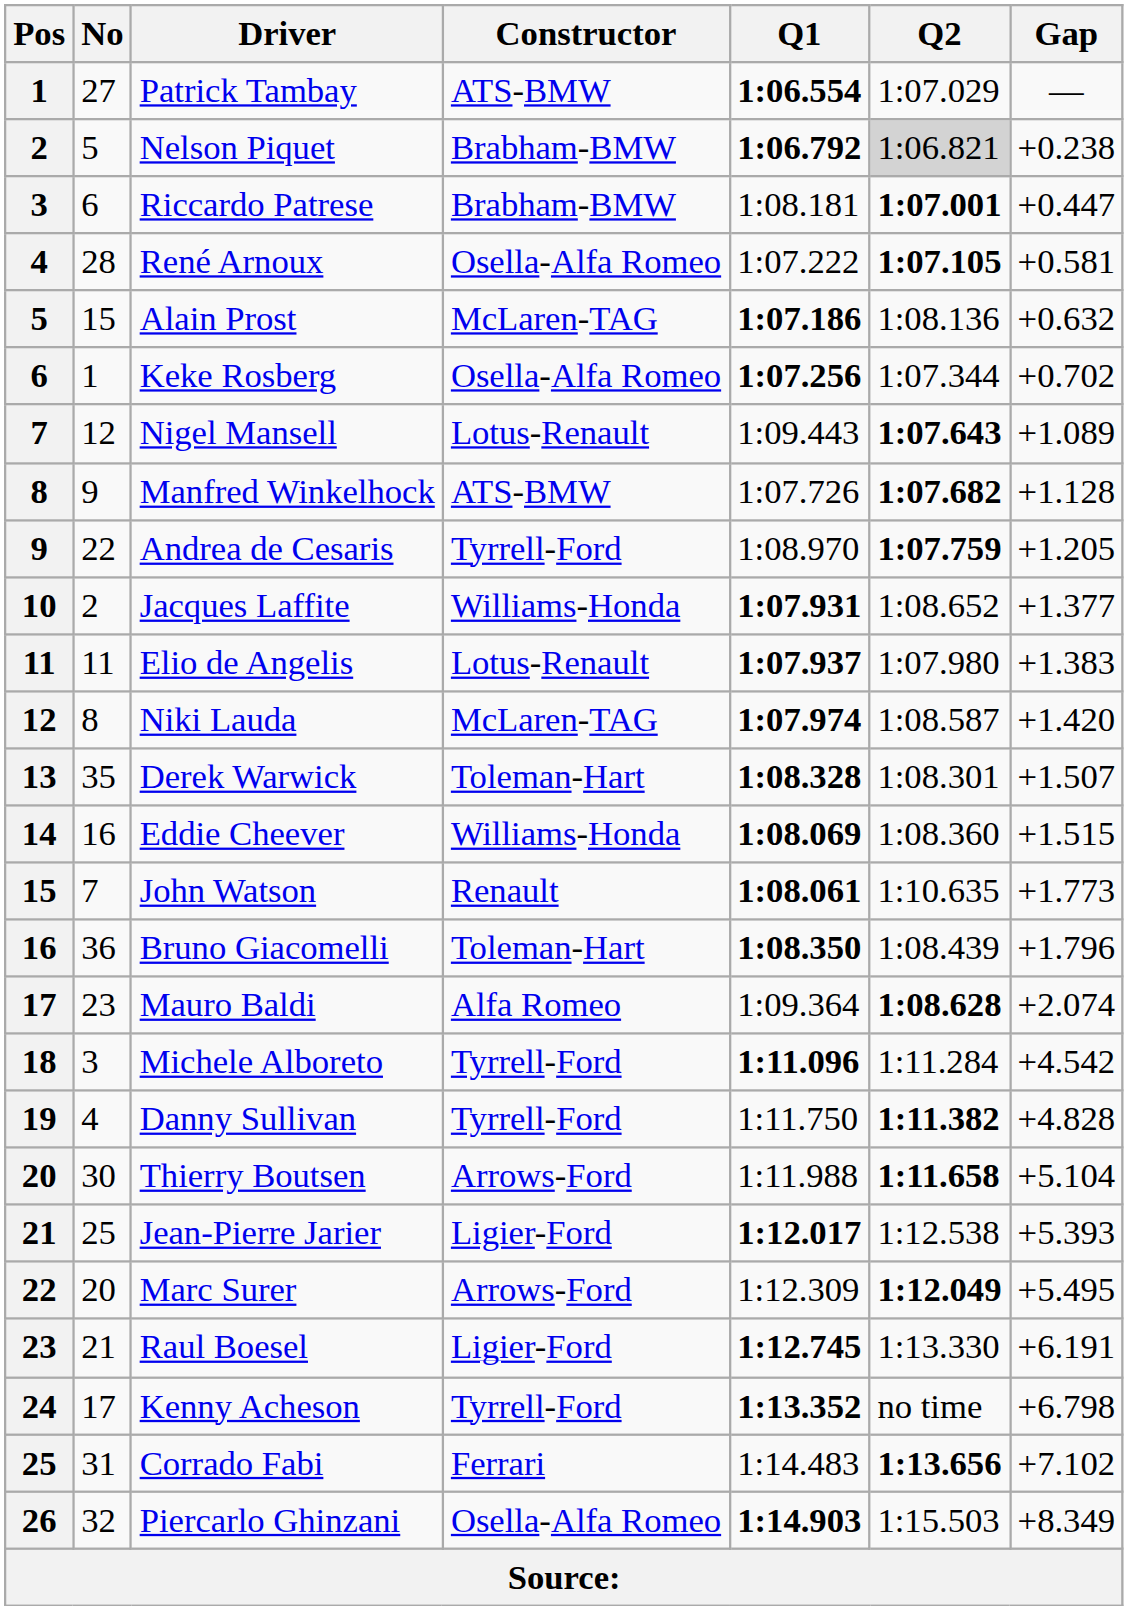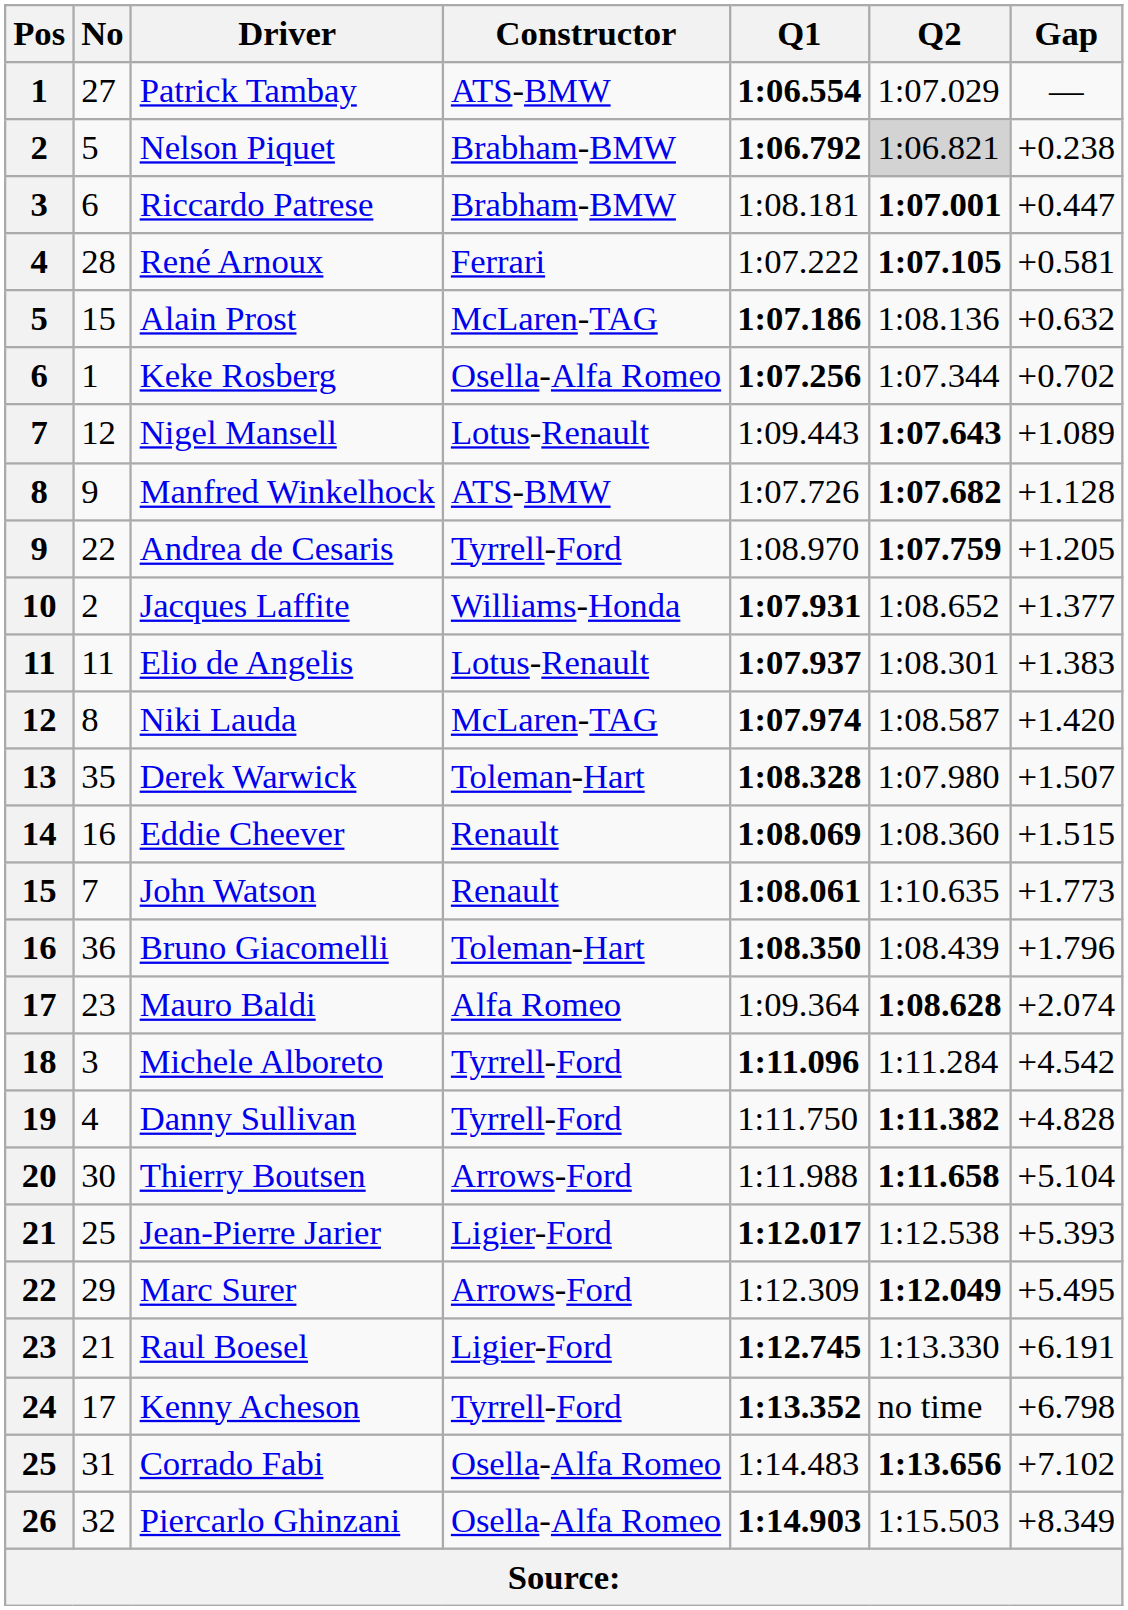 <table class="wikitable sortable" style="font-size: 95%">
 <tr>
 <th>Pos</th>
 <th>No</th>
 <th>Driver</th>
 <th>Constructor</th>
 <th>Q1</th>
 <th>Q2</th>
 <th>Gap</th>
 </tr>
 <tr>
 <th>1</th>
 <td>27</td>
 <td> <a href='#'>Patrick Tambay</a></td>
 <td><a href='#'>ATS</a>-<a href='#'>BMW</a></td>
 <td><strong>1:06.554</strong></td>
 <td>1:07.029</td>
 <td style="text-align: center">—</td>
 </tr>
 <tr>
 <th>2</th>
 <td>5</td>
 <td> <a href='#'>Nelson Piquet</a></td>
 <td><a href='#'>Brabham</a>-<a href='#'>BMW</a></td>
 <td><strong>1:06.792</strong></td>
 <td style="background: lightgrey;">1:06.821</td>
 <td>+0.238</td>
 </tr>
 <tr>
 <th>3</th>
 <td>6</td>
 <td> <a href='#'>Riccardo Patrese</a></td>
 <td><a href='#'>Brabham</a>-<a href='#'>BMW</a></td>
 <td>1:08.181</td>
 <td><strong>1:07.001</strong></td>
 <td>+0.447</td>
 </tr>
 <tr>
 <th>4</th>
 <td>28</td>
 <td> <a href='#'>René Arnoux</a></td>
-<td><a href='#'>Osella</a>-<a href='#'>Alfa Romeo</a></td>
+<td><a href='#'>Ferrari</a></td>
 <td>1:07.222</td>
 <td><strong>1:07.105</strong></td>
 <td>+0.581</td>
 </tr>
 <tr>
 <th>5</th>
 <td>15</td>
 <td> <a href='#'>Alain Prost</a></td>
 <td><a href='#'>McLaren</a>-<a href='#'>TAG</a></td>
 <td><strong>1:07.186</strong></td>
 <td>1:08.136</td>
 <td>+0.632</td>
 </tr>
 <tr>
 <th>6</th>
 <td>1</td>
 <td> <a href='#'>Keke Rosberg</a></td>
 <td><a href='#'>Osella</a>-<a href='#'>Alfa Romeo</a></td>
 <td><strong>1:07.256</strong></td>
 <td>1:07.344</td>
 <td>+0.702</td>
 </tr>
 <tr>
 <th>7</th>
 <td>12</td>
 <td> <a href='#'>Nigel Mansell</a></td>
 <td><a href='#'>Lotus</a>-<a href='#'>Renault</a></td>
 <td>1:09.443</td>
 <td><strong>1:07.643</strong></td>
 <td>+1.089</td>
 </tr>
 <tr>
 <th>8</th>
 <td>9</td>
 <td> <a href='#'>Manfred Winkelhock</a></td>
 <td><a href='#'>ATS</a>-<a href='#'>BMW</a></td>
 <td>1:07.726</td>
 <td><strong>1:07.682</strong></td>
 <td>+1.128</td>
 </tr>
 <tr>
 <th>9</th>
 <td>22</td>
 <td> <a href='#'>Andrea de Cesaris</a></td>
 <td><a href='#'>Tyrrell</a>-<a href='#'>Ford</a></td>
 <td>1:08.970</td>
 <td><strong>1:07.759</strong></td>
 <td>+1.205</td>
 </tr>
 <tr>
 <th>10</th>
 <td>2</td>
 <td> <a href='#'>Jacques Laffite</a></td>
 <td><a href='#'>Williams</a>-<a href='#'>Honda</a></td>
 <td><strong>1:07.931</strong></td>
 <td>1:08.652</td>
 <td>+1.377</td>
 </tr>
 <tr>
 <th>11</th>
 <td>11</td>
 <td> <a href='#'>Elio de Angelis</a></td>
 <td><a href='#'>Lotus</a>-<a href='#'>Renault</a></td>
 <td><strong>1:07.937</strong></td>
-<td>1:07.980</td>
+<td>1:08.301</td>
 <td>+1.383</td>
 </tr>
 <tr>
 <th>12</th>
 <td>8</td>
 <td> <a href='#'>Niki Lauda</a></td>
 <td><a href='#'>McLaren</a>-<a href='#'>TAG</a></td>
 <td><strong>1:07.974</strong></td>
 <td>1:08.587</td>
 <td>+1.420</td>
 </tr>
 <tr>
 <th>13</th>
 <td>35</td>
 <td> <a href='#'>Derek Warwick</a></td>
 <td><a href='#'>Toleman</a>-<a href='#'>Hart</a></td>
 <td><strong>1:08.328</strong></td>
-<td>1:08.301</td>
+<td>1:07.980</td>
 <td>+1.507</td>
 </tr>
 <tr>
 <th>14</th>
 <td>16</td>
 <td> <a href='#'>Eddie Cheever</a></td>
-<td><a href='#'>Williams</a>-<a href='#'>Honda</a></td>
+<td><a href='#'>Renault</a></td>
 <td><strong>1:08.069</strong></td>
 <td>1:08.360</td>
 <td>+1.515</td>
 </tr>
 <tr>
 <th>15</th>
 <td>7</td>
 <td> <a href='#'>John Watson</a></td>
 <td><a href='#'>Renault</a></td>
 <td><strong>1:08.061</strong></td>
 <td>1:10.635</td>
 <td>+1.773</td>
 </tr>
 <tr>
 <th>16</th>
 <td>36</td>
 <td> <a href='#'>Bruno Giacomelli</a></td>
 <td><a href='#'>Toleman</a>-<a href='#'>Hart</a></td>
 <td><strong>1:08.350</strong></td>
 <td>1:08.439</td>
 <td>+1.796</td>
 </tr>
 <tr>
 <th>17</th>
 <td>23</td>
 <td> <a href='#'>Mauro Baldi</a></td>
 <td><a href='#'>Alfa Romeo</a></td>
 <td>1:09.364</td>
 <td><strong>1:08.628</strong></td>
 <td>+2.074</td>
 </tr>
 <tr>
 <th>18</th>
 <td>3</td>
 <td> <a href='#'>Michele Alboreto</a></td>
 <td><a href='#'>Tyrrell</a>-<a href='#'>Ford</a></td>
 <td><strong>1:11.096</strong></td>
 <td>1:11.284</td>
 <td>+4.542</td>
 </tr>
 <tr>
 <th>19</th>
 <td>4</td>
 <td> <a href='#'>Danny Sullivan</a></td>
 <td><a href='#'>Tyrrell</a>-<a href='#'>Ford</a></td>
 <td>1:11.750</td>
 <td><strong>1:11.382</strong></td>
 <td>+4.828</td>
 </tr>
 <tr>
 <th>20</th>
 <td>30</td>
 <td> <a href='#'>Thierry Boutsen</a></td>
 <td><a href='#'>Arrows</a>-<a href='#'>Ford</a></td>
 <td>1:11.988</td>
 <td><strong>1:11.658</strong></td>
 <td>+5.104</td>
 </tr>
 <tr>
 <th>21</th>
 <td>25</td>
 <td> <a href='#'>Jean-Pierre Jarier</a></td>
 <td><a href='#'>Ligier</a>-<a href='#'>Ford</a></td>
 <td><strong>1:12.017</strong></td>
 <td>1:12.538</td>
 <td>+5.393</td>
 </tr>
 <tr>
 <th>22</th>
-<td>20</td>
+<td>29</td>
 <td> <a href='#'>Marc Surer</a></td>
 <td><a href='#'>Arrows</a>-<a href='#'>Ford</a></td>
 <td>1:12.309</td>
 <td><strong>1:12.049</strong></td>
 <td>+5.495</td>
 </tr>
 <tr>
 <th>23</th>
 <td>21</td>
 <td> <a href='#'>Raul Boesel</a></td>
 <td><a href='#'>Ligier</a>-<a href='#'>Ford</a></td>
 <td><strong>1:12.745</strong></td>
 <td>1:13.330</td>
 <td>+6.191</td>
 </tr>
 <tr>
 <th>24</th>
 <td>17</td>
 <td> <a href='#'>Kenny Acheson</a></td>
 <td><a href='#'>Tyrrell</a>-<a href='#'>Ford</a></td>
 <td><strong>1:13.352</strong></td>
 <td>no time</td>
 <td>+6.798</td>
 </tr>
 <tr>
 <th>25</th>
 <td>31</td>
 <td> <a href='#'>Corrado Fabi</a></td>
-<td><a href='#'>Ferrari</a></td>
+<td><a href='#'>Osella</a>-<a href='#'>Alfa Romeo</a></td>
 <td>1:14.483</td>
 <td><strong>1:13.656</strong></td>
 <td>+7.102</td>
 </tr>
 <tr>
 <th>26</th>
 <td>32</td>
 <td> <a href='#'>Piercarlo Ghinzani</a></td>
 <td><a href='#'>Osella</a>-<a href='#'>Alfa Romeo</a></td>
 <td><strong>1:14.903</strong></td>
 <td>1:15.503</td>
 <td>+8.349</td>
 </tr>
 <tr>
 <th colspan="7" style="text-align: center">Source: </th>
 </tr>
 </table>
